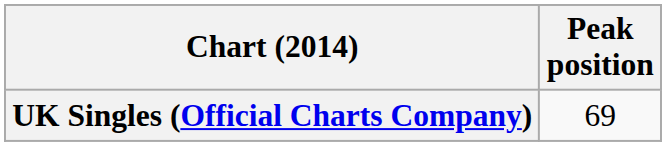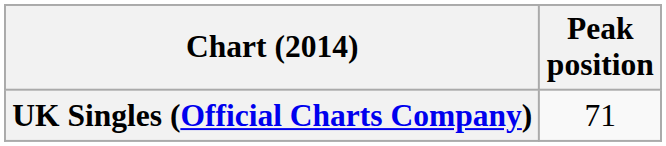 <table class="wikitable sortable plainrowheaders" style="text-align: center;">
 <tr>
 <th scope="col">Chart (2014)</th>
 <th scope="col">Peak<br>position</th>
 </tr>
 <tr>
 <th scope="row">UK Singles (<a href='#'>Official Charts Company</a>)</th>
-<td>69</td>
+<td>71</td>
 </tr>
 </table>
